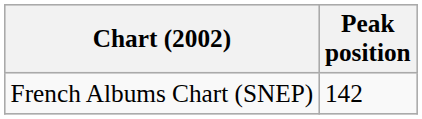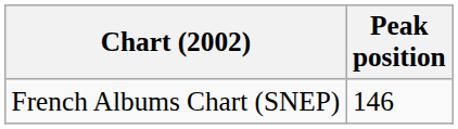 <table class="wikitable">
 <tr>
 <th>Chart (2002)</th>
 <th>Peak<br>position</th>
 </tr>
 <tr>
 <td>French Albums Chart (SNEP)</td>
-<td>142</td>
+<td>146</td>
 </tr>
 </table>
